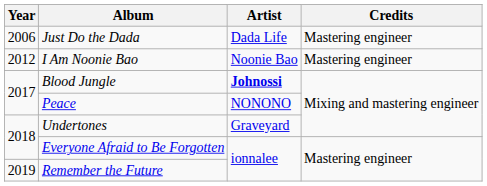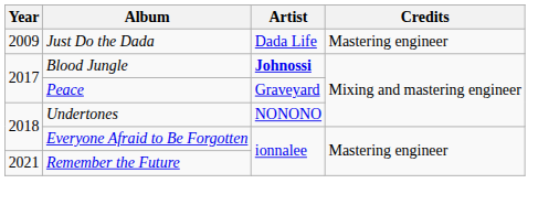 <table class="wikitable">
 <tr>
 <th>Year</th>
 <th>Album</th>
 <th>Artist</th>
 <th>Credits</th>
 </tr>
 <tr>
-<td>2006</td>
+<td>2009</td>
 <td><em>Just Do the Dada</em></td>
 <td><a href='#'>Dada Life</a></td>
-<td>Mastering engineer</td>
-</tr>
-<tr>
-<td>2012</td>
-<td><em>I Am Noonie Bao</em></td>
-<td><a href='#'>Noonie Bao</a></td>
 <td>Mastering engineer</td>
 </tr>
 <tr>
 <td rowspan="2">2017</td>
 <td><em>Blood Jungle</em></td>
 <td><strong><a href='#'>Johnossi</a></strong></td>
 <td rowspan="3">Mixing and mastering engineer</td>
 </tr>
 <tr>
 <td><em><a href='#'>Peace</a></em></td>
-<td><a href='#'>NONONO</a></td>
+<td><a href='#'>Graveyard</a></td>
 </tr>
 <tr>
 <td rowspan="2">2018</td>
 <td><em>Undertones</em></td>
-<td><a href='#'>Graveyard</a></td>
+<td><a href='#'>NONONO</a></td>
 </tr>
 <tr>
 <td><em><a href='#'>Everyone Afraid to Be Forgotten</a></em></td>
 <td rowspan="2"><a href='#'>ionnalee</a></td>
 <td rowspan="2">Mastering engineer</td>
 </tr>
 <tr>
-<td>2019</td>
+<td>2021</td>
 <td><em><a href='#'>Remember the Future</a></em></td>
 </tr>
 </table>
